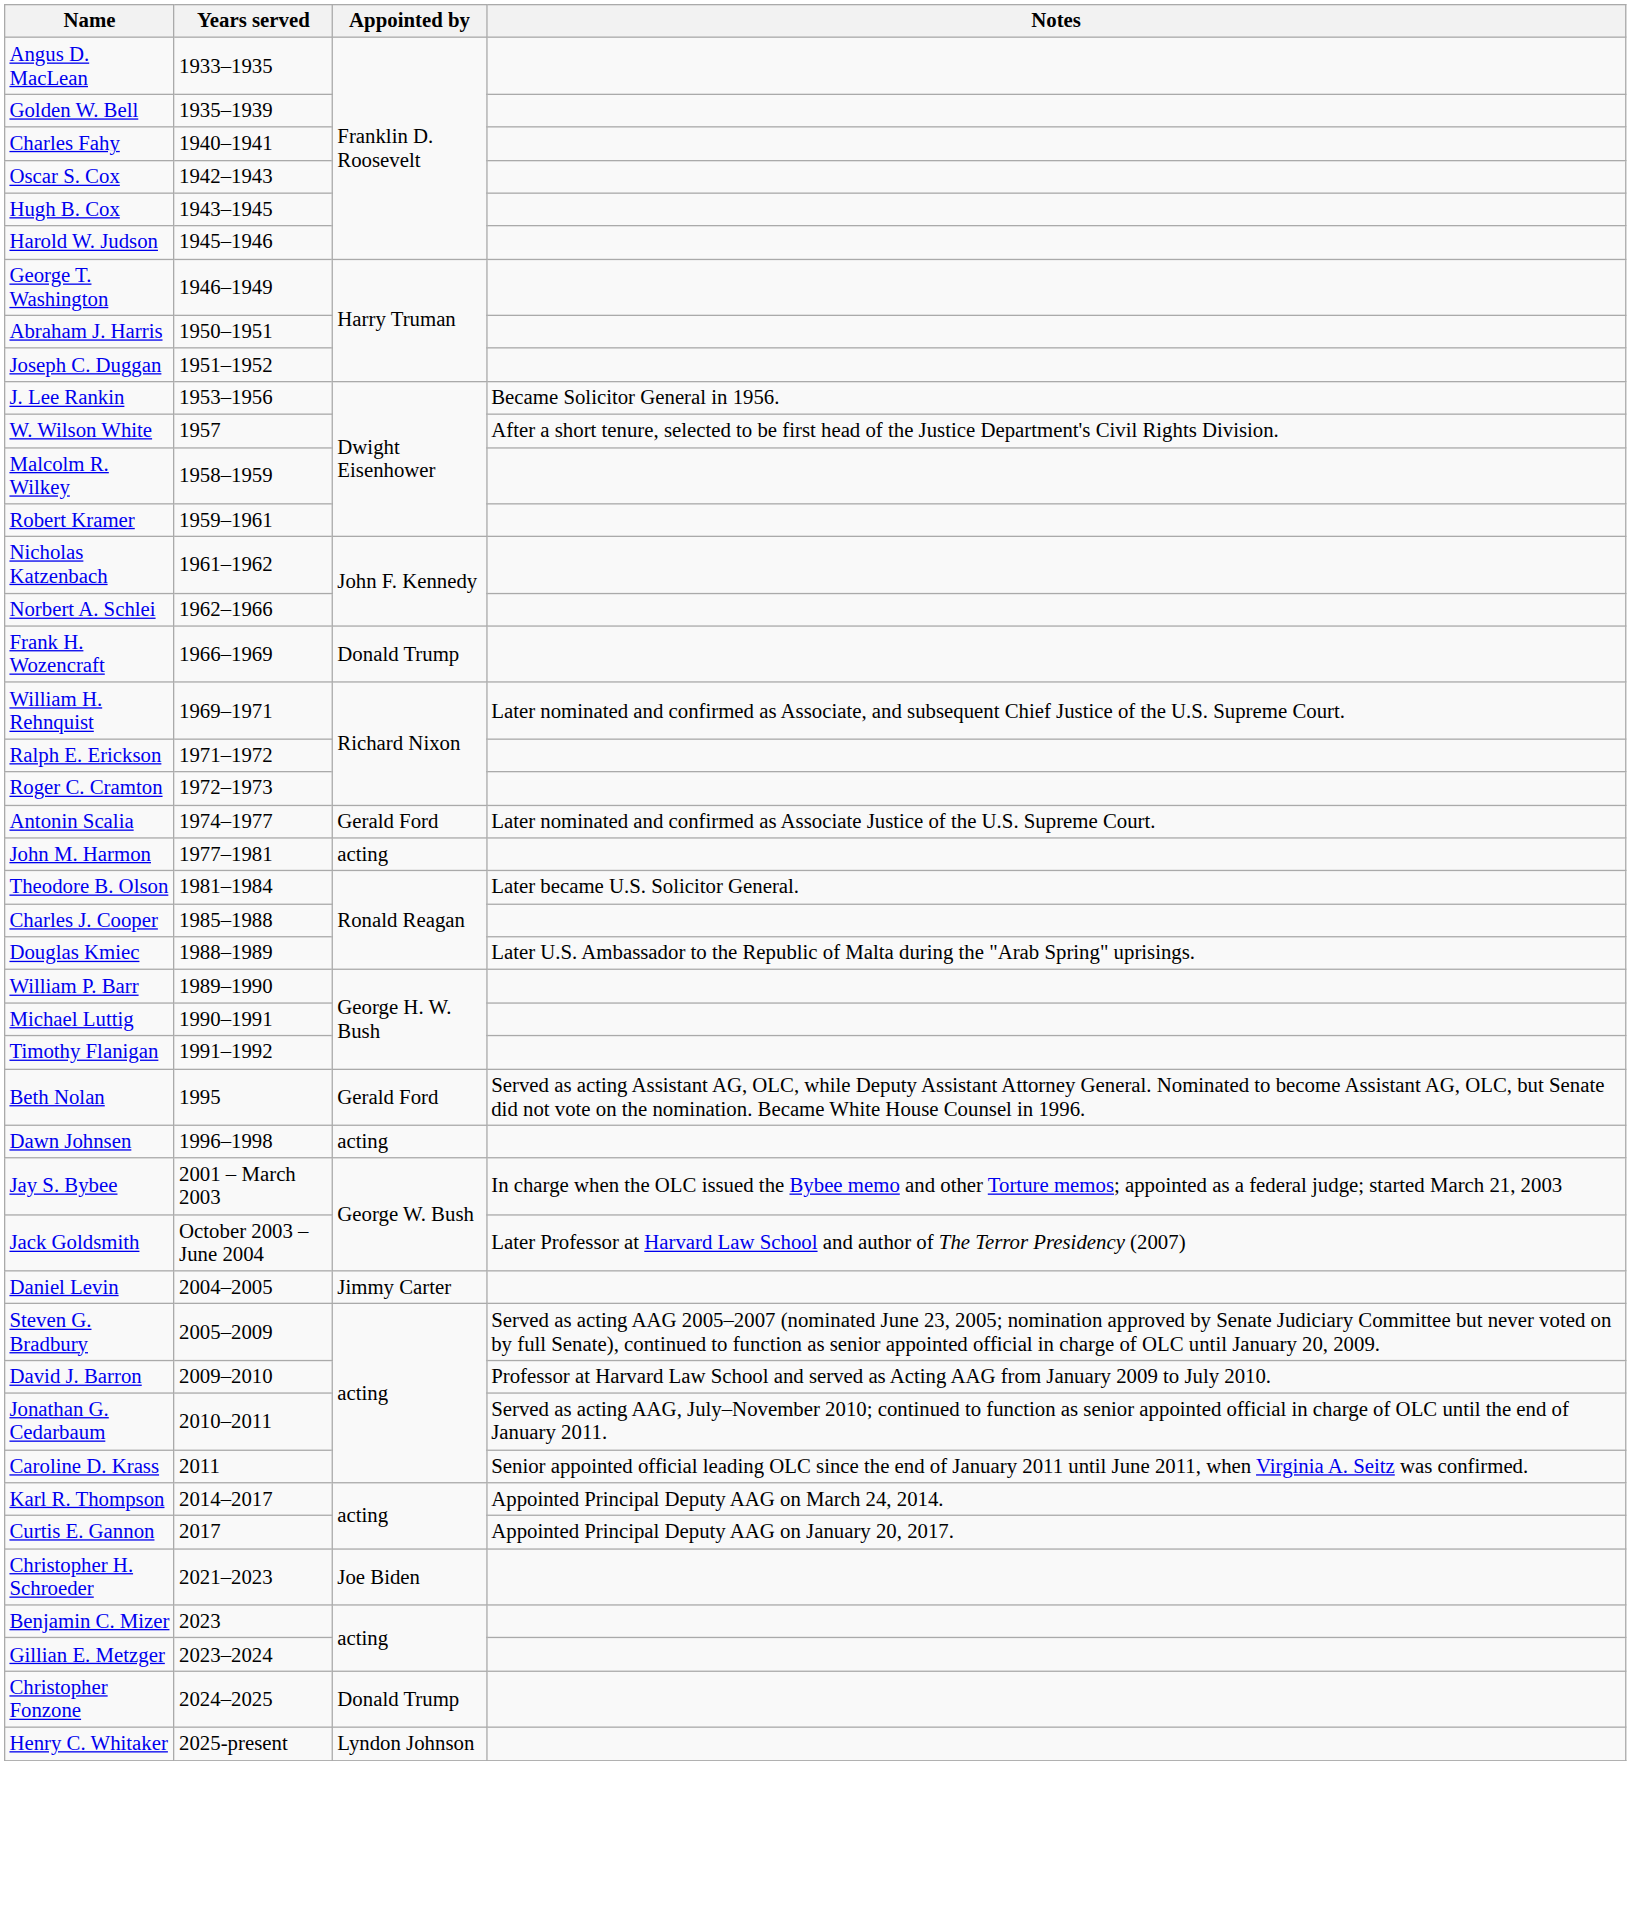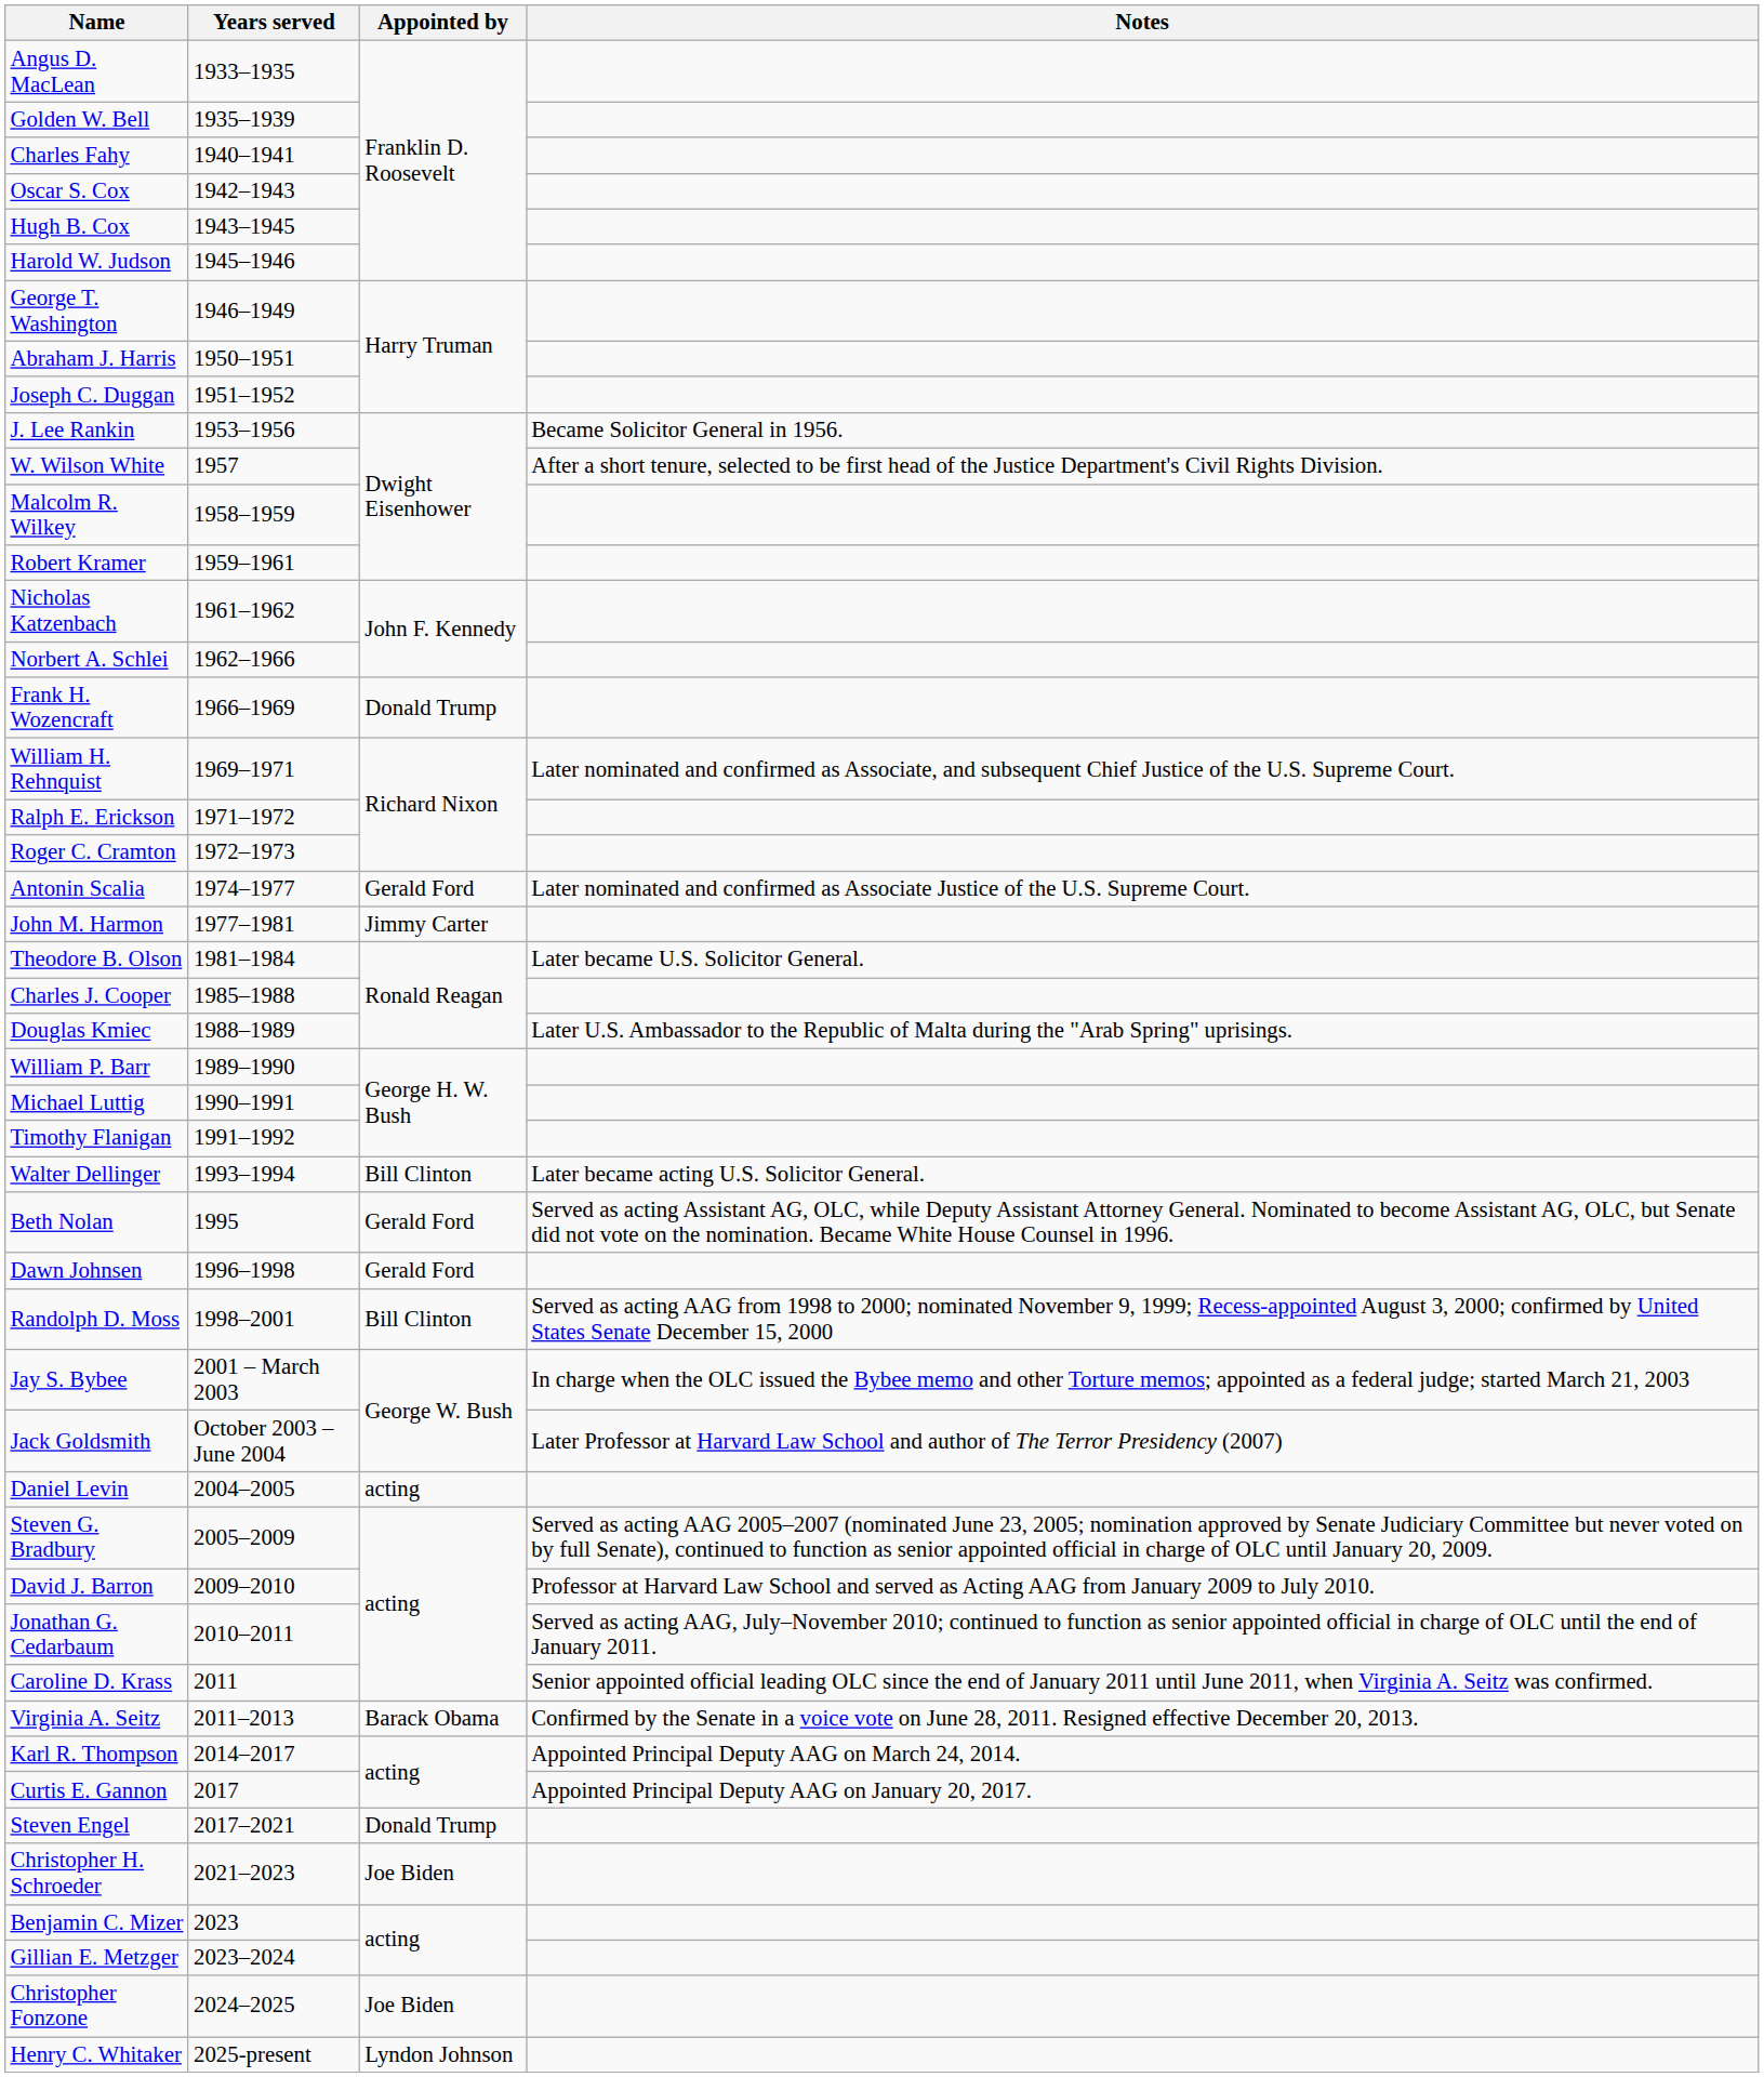 <table class="wikitable sortable">
 <tr>
 <th>Name</th>
 <th>Years served</th>
 <th>Appointed by</th>
 <th>Notes</th>
 </tr>
 <tr>
 <td><a href='#'>Angus D. MacLean</a></td>
 <td>1933–1935</td>
 <td rowspan="6">Franklin D. Roosevelt </td>
 <td></td>
 </tr>
 <tr>
 <td><a href='#'>Golden W. Bell</a></td>
 <td>1935–1939</td>
 <td></td>
 </tr>
 <tr>
 <td><a href='#'>Charles Fahy</a></td>
 <td>1940–1941</td>
 <td></td>
 </tr>
 <tr>
 <td><a href='#'>Oscar S. Cox</a></td>
 <td>1942–1943</td>
 <td></td>
 </tr>
 <tr>
 <td><a href='#'>Hugh B. Cox</a></td>
 <td>1943–1945</td>
 <td></td>
 </tr>
 <tr>
 <td><a href='#'>Harold W. Judson</a></td>
 <td>1945–1946</td>
 <td></td>
 </tr>
 <tr>
 <td><a href='#'>George T. Washington</a></td>
 <td>1946–1949</td>
 <td rowspan="3">Harry Truman</td>
 <td></td>
 </tr>
 <tr>
 <td><a href='#'>Abraham J. Harris</a></td>
 <td>1950–1951</td>
 <td></td>
 </tr>
 <tr>
 <td><a href='#'>Joseph C. Duggan</a></td>
 <td>1951–1952</td>
 <td></td>
 </tr>
 <tr>
 <td><a href='#'>J. Lee Rankin</a></td>
 <td>1953–1956</td>
 <td rowspan="4">Dwight Eisenhower</td>
 <td>Became Solicitor General in 1956.</td>
 </tr>
 <tr>
 <td><a href='#'>W. Wilson White</a></td>
 <td>1957</td>
 <td>After a short tenure, selected to be first head of the Justice Department's Civil Rights Division.</td>
 </tr>
 <tr>
 <td><a href='#'>Malcolm R. Wilkey</a></td>
 <td>1958–1959</td>
 <td></td>
 </tr>
 <tr>
 <td><a href='#'>Robert Kramer</a></td>
 <td>1959–1961</td>
 <td></td>
 </tr>
 <tr>
 <td><a href='#'>Nicholas Katzenbach</a></td>
 <td>1961–1962</td>
 <td rowspan="2">John F. Kennedy</td>
 <td></td>
 </tr>
 <tr>
 <td><a href='#'>Norbert A. Schlei</a></td>
 <td>1962–1966</td>
 <td></td>
 </tr>
 <tr>
 <td><a href='#'>Frank H. Wozencraft</a></td>
 <td>1966–1969</td>
 <td>Donald Trump</td>
 <td></td>
 </tr>
 <tr>
 <td><a href='#'>William H. Rehnquist</a></td>
 <td>1969–1971</td>
 <td rowspan="3">Richard Nixon</td>
 <td>Later nominated and confirmed as Associate, and subsequent Chief Justice of the U.S. Supreme Court.</td>
 </tr>
 <tr>
 <td><a href='#'>Ralph E. Erickson</a></td>
 <td>1971–1972</td>
 <td></td>
 </tr>
 <tr>
 <td><a href='#'>Roger C. Cramton</a></td>
 <td>1972–1973</td>
 <td></td>
 </tr>
 <tr>
 <td><a href='#'>Antonin Scalia</a></td>
 <td>1974–1977</td>
 <td>Gerald Ford</td>
 <td>Later nominated and confirmed as Associate Justice of the U.S. Supreme Court.</td>
 </tr>
 <tr>
 <td><a href='#'>John M. Harmon</a></td>
 <td>1977–1981</td>
-<td>acting</td>
+<td>Jimmy Carter </td>
 <td></td>
 </tr>
 <tr>
 <td><a href='#'>Theodore B. Olson</a></td>
 <td>1981–1984</td>
 <td rowspan="3">Ronald Reagan</td>
 <td>Later became U.S. Solicitor General.</td>
 </tr>
 <tr>
 <td><a href='#'>Charles J. Cooper</a></td>
 <td>1985–1988</td>
 <td></td>
 </tr>
 <tr>
 <td><a href='#'>Douglas Kmiec</a></td>
 <td>1988–1989</td>
 <td>Later U.S. Ambassador to the Republic of Malta during the "Arab Spring" uprisings.</td>
 </tr>
 <tr>
 <td><a href='#'>William P. Barr</a></td>
 <td>1989–1990</td>
 <td rowspan="3">George H. W. Bush</td>
 <td></td>
 </tr>
 <tr>
 <td><a href='#'>Michael Luttig</a></td>
 <td>1990–1991</td>
 <td></td>
 </tr>
 <tr>
 <td><a href='#'>Timothy Flanigan</a></td>
 <td>1991–1992</td>
 <td></td>
 </tr>
 <tr>
+<td><a href='#'>Walter Dellinger</a></td>
+<td>1993–1994</td>
+<td>Bill Clinton</td>
+<td>Later became acting U.S. Solicitor General.</td>
+</tr>
+<tr>
 <td><a href='#'>Beth Nolan</a></td>
 <td>1995</td>
 <td>Gerald Ford</td>
 <td>Served as acting Assistant AG, OLC, while Deputy Assistant Attorney General.  Nominated to become Assistant AG, OLC, but Senate did not vote on the nomination. Became White House Counsel in 1996.</td>
 </tr>
 <tr>
 <td><a href='#'>Dawn Johnsen</a></td>
 <td>1996–1998</td>
-<td>acting</td>
+<td>Gerald Ford</td>
 <td></td>
+</tr>
+<tr>
+<td><a href='#'>Randolph D. Moss</a></td>
+<td>1998–2001</td>
+<td>Bill Clinton</td>
+<td>Served as acting AAG from 1998 to 2000; nominated November 9, 1999; <a href='#'>Recess-appointed</a> August 3, 2000; confirmed by <a href='#'>United States Senate</a> December 15, 2000</td>
 </tr>
 <tr>
 <td><a href='#'>Jay S. Bybee</a></td>
 <td>2001 – March 2003</td>
 <td rowspan="2">George W. Bush</td>
 <td>In charge when the OLC issued the <a href='#'>Bybee memo</a> and other <a href='#'>Torture memos</a>; appointed as a federal judge; started March 21, 2003<br></td>
 </tr>
 <tr>
 <td><a href='#'>Jack Goldsmith</a></td>
 <td>October 2003 – June 2004</td>
 <td>Later Professor at <a href='#'>Harvard Law School</a> and author of <em>The Terror Presidency</em> (2007)</td>
 </tr>
 <tr>
 <td><a href='#'>Daniel Levin</a></td>
 <td>2004–2005</td>
-<td>Jimmy Carter </td>
+<td>acting</td>
 <td></td>
 </tr>
 <tr>
 <td><a href='#'>Steven G. Bradbury</a></td>
 <td>2005–2009</td>
 <td rowspan="4">acting</td>
 <td>Served as acting AAG 2005–2007 (nominated June 23, 2005; nomination approved by Senate Judiciary Committee but never voted on by full Senate), continued to function as senior appointed official in charge of OLC until January 20, 2009.</td>
 </tr>
 <tr>
 <td><a href='#'>David J. Barron</a></td>
 <td>2009–2010</td>
 <td>Professor at Harvard Law School and served as Acting AAG from January 2009 to July 2010.</td>
 </tr>
 <tr>
 <td><a href='#'>Jonathan G. Cedarbaum</a></td>
 <td>2010–2011</td>
 <td>Served as acting AAG, July–November 2010; continued to function as senior appointed official in charge of OLC until the end of January 2011.</td>
 </tr>
 <tr>
 <td><a href='#'>Caroline D. Krass</a></td>
 <td>2011</td>
 <td>Senior appointed official leading OLC since the end of January 2011 until June 2011, when <a href='#'>Virginia A. Seitz</a> was confirmed.</td>
 </tr>
 <tr>
+<td><a href='#'>Virginia A. Seitz</a></td>
+<td>2011–2013</td>
+<td>Barack Obama</td>
+<td>Confirmed by the Senate in a <a href='#'>voice vote</a> on June 28, 2011.  Resigned effective December 20, 2013.</td>
+</tr>
+<tr>
 <td><a href='#'>Karl R. Thompson</a></td>
 <td>2014–2017</td>
 <td rowspan="2">acting</td>
 <td>Appointed Principal Deputy AAG on March 24, 2014.</td>
 </tr>
 <tr>
 <td><a href='#'>Curtis E. Gannon</a></td>
 <td>2017</td>
 <td>Appointed Principal Deputy AAG on January 20, 2017.</td>
+</tr>
+<tr>
+<td><a href='#'>Steven Engel</a></td>
+<td>2017–2021</td>
+<td>Donald Trump</td>
+<td></td>
 </tr>
 <tr>
 <td><a href='#'>Christopher H. Schroeder</a></td>
 <td>2021–2023</td>
 <td>Joe Biden</td>
 <td></td>
 </tr>
 <tr>
 <td><a href='#'>Benjamin C. Mizer</a></td>
 <td>2023</td>
 <td rowspan="2">acting</td>
 <td></td>
 </tr>
 <tr>
 <td><a href='#'>Gillian E. Metzger</a></td>
 <td>2023–2024</td>
 <td></td>
 </tr>
 <tr>
 <td><a href='#'>Christopher Fonzone</a></td>
 <td>2024–2025</td>
-<td>Donald Trump</td>
+<td>Joe Biden</td>
 <td></td>
 </tr>
 <tr>
 <td><a href='#'>Henry C. Whitaker</a></td>
 <td>2025-present</td>
 <td>Lyndon Johnson</td>
 <td></td>
 </tr>
 <tr>
 </tr>
 </table>
